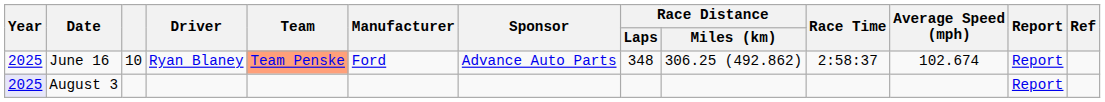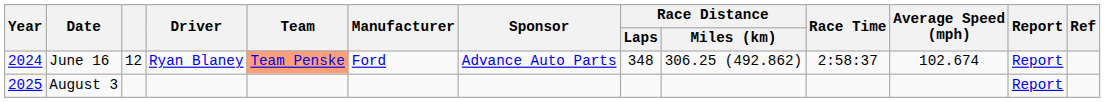 <table class="wikitable" style="font-size: 95%;">
 <tr>
 <th rowspan="2">Year</th>
 <th rowspan="2">Date</th>
 <th rowspan="2"></th>
 <th rowspan="2">Driver</th>
 <th rowspan="2">Team</th>
 <th rowspan="2">Manufacturer</th>
 <th rowspan="2">Sponsor</th>
 <th colspan="2">Race Distance</th>
 <th rowspan="2">Race Time</th>
 <th rowspan="2">Average Speed<br>(mph)</th>
 <th rowspan="2">Report</th>
 <th rowspan="2">Ref</th>
 </tr>
 <tr>
 <th>Laps</th>
 <th>Miles (km)</th>
 </tr>
 <tr>
-<td><a href='#'>2025</a></td>
+<td><a href='#'>2024</a></td>
 <td>June 16</td>
-<td align="center">10</td>
+<td align="center">12</td>
 <td><a href='#'>Ryan Blaney</a></td>
 <td style="background: lightsalmon;"><a href='#'>Team Penske</a></td>
 <td><a href='#'>Ford</a></td>
 <td><a href='#'>Advance Auto Parts</a></td>
 <td align="center">348</td>
 <td align="center">306.25 (492.862)</td>
 <td align="center">2:58:37</td>
 <td align="center">102.674</td>
 <td><a href='#'>Report</a></td>
 <td align="center"></td>
 </tr>
 <tr>
-<td style="background: lavender;"><a href='#'>2025</a></td>
+<td><a href='#'>2025</a></td>
 <td>August 3</td>
 <td align="center"></td>
 <td></td>
 <td></td>
 <td></td>
 <td></td>
 <td align="center"></td>
 <td align="center"></td>
 <td align="center"></td>
 <td align="center"></td>
 <td><a href='#'>Report</a></td>
 <td align="center"></td>
 </tr>
 </table>
